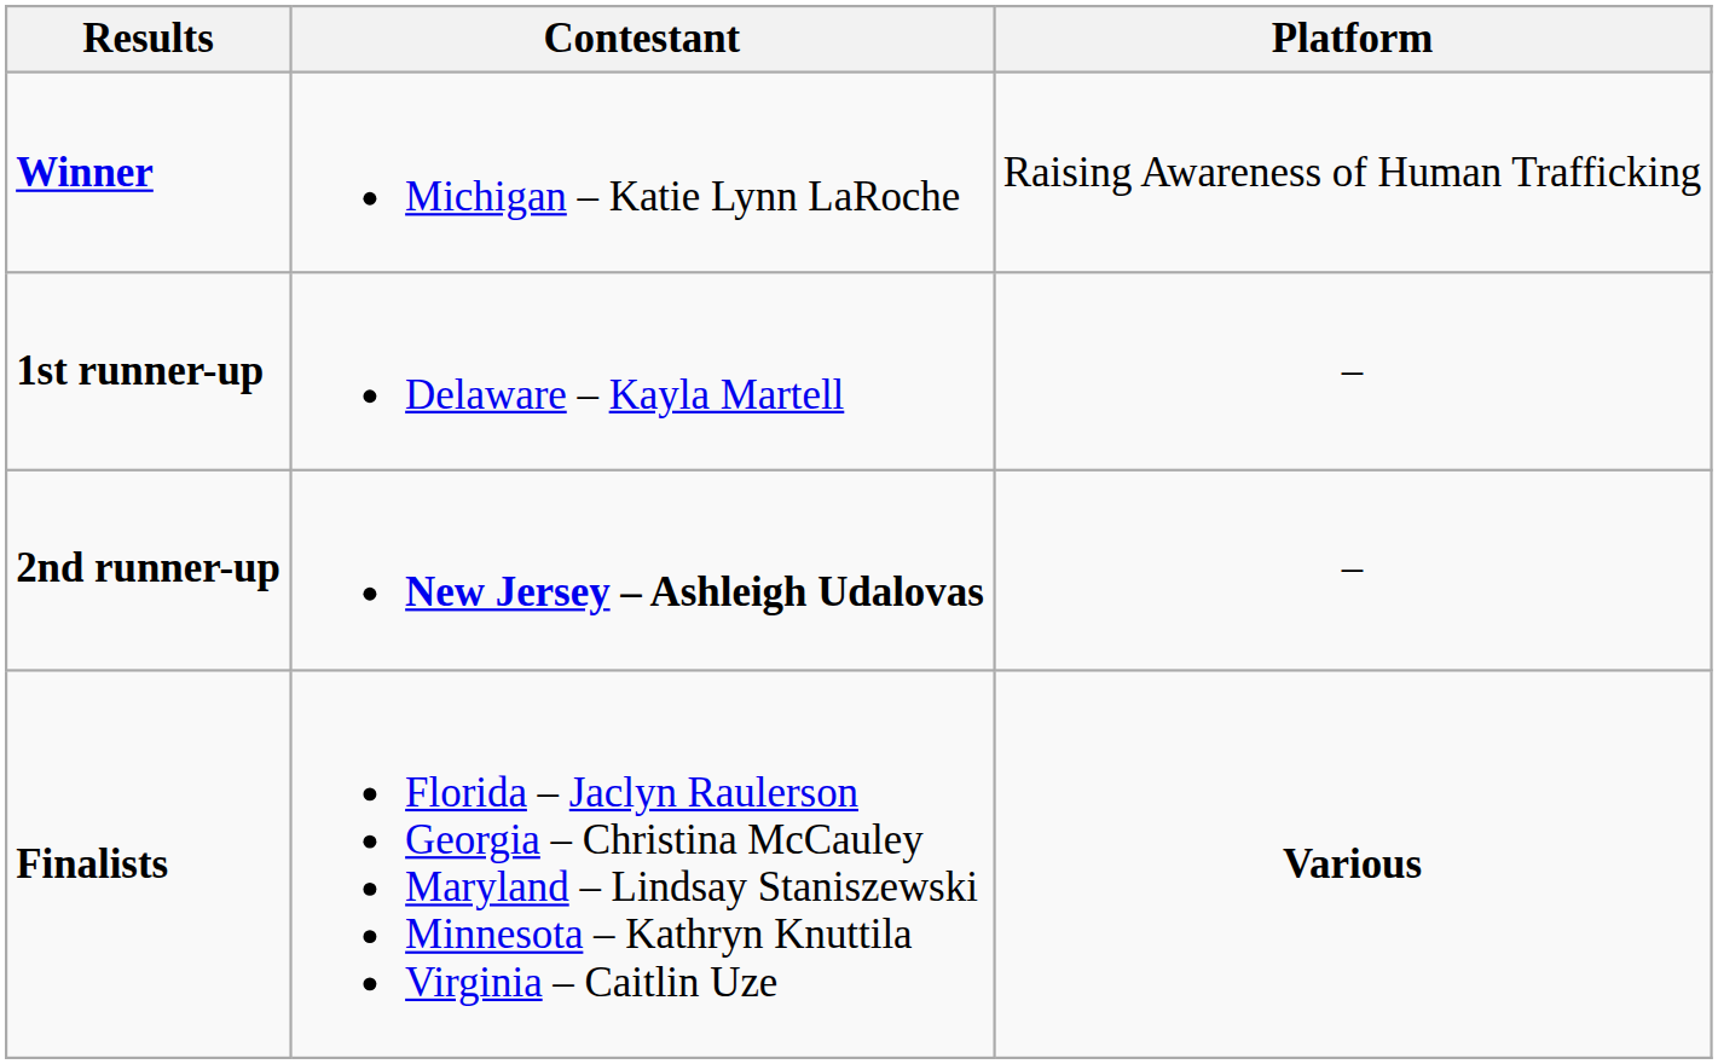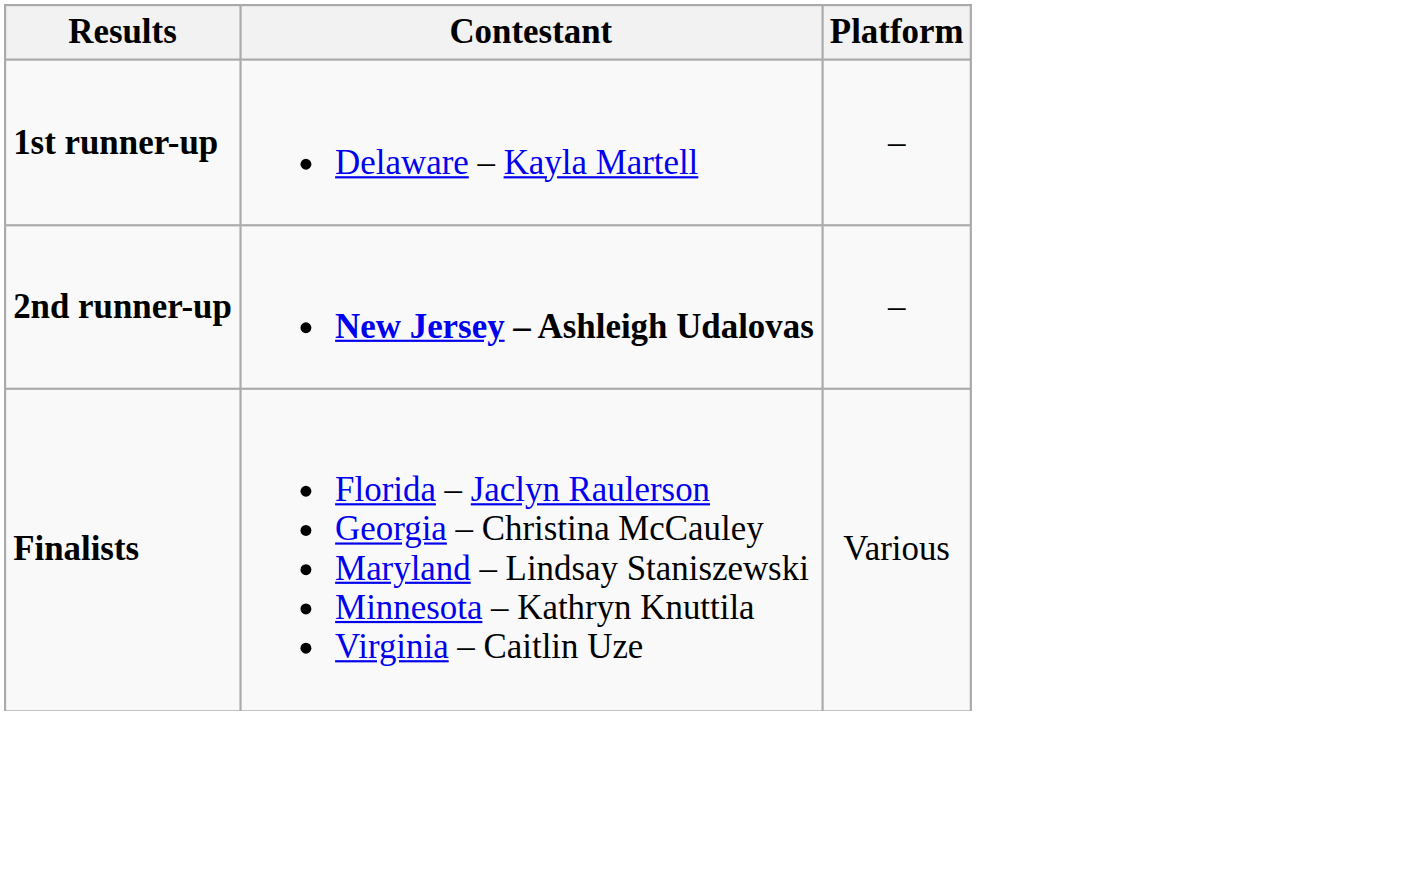 <table class="wikitable">
 <tr>
 <th>Results</th>
 <th>Contestant</th>
 <th>Platform</th>
-</tr>
-<tr>
-<td><strong><a href='#'>Winner</a></strong></td>
-<td><br><ul><li> <a href='#'>Michigan</a> – Katie Lynn LaRoche</li></ul></td>
-<td>Raising Awareness of Human Trafficking</td>
 </tr>
 <tr>
 <td><strong>1st runner-up</strong></td>
 <td><br><ul><li> <a href='#'>Delaware</a> – <a href='#'>Kayla Martell</a></li></ul></td>
 <td style="text-align:center;">–</td>
 </tr>
 <tr>
 <td><strong>2nd runner-up</strong></td>
 <td><strong><br><ul><li> <a href='#'>New Jersey</a> – Ashleigh Udalovas</li></ul></strong></td>
 <td style="text-align:center;">–</td>
 </tr>
 <tr>
 <td><strong>Finalists</strong></td>
 <td><br><ul><li> <a href='#'>Florida</a> – <a href='#'>Jaclyn Raulerson</a></li><li> <a href='#'>Georgia</a> – Christina McCauley</li><li> <a href='#'>Maryland</a> – Lindsay Staniszewski</li><li> <a href='#'>Minnesota</a> – Kathryn Knuttila</li><li> <a href='#'>Virginia</a> – Caitlin Uze</li></ul></td>
-<td style="text-align:center;"><strong>Various</strong></td>
+<td style="text-align:center;">Various</td>
 </tr>
 </table>
